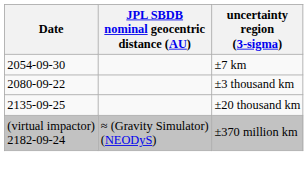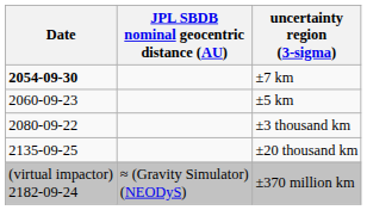 <table class="wikitable" style="font-size: 0.9em;">
 <tr>
 <th>Date</th>
 <th><a href='#'>JPL SBDB</a><br><a href='#'>nominal</a> geocentric<br>distance (<a href='#'>AU</a>)</th>
 <th>uncertainty<br>region<br>(<a href='#'>3-sigma</a>)</th>
 </tr>
 <tr>
-<td>2054-09-30</td>
+<td><strong>2054-09-30</strong></td>
 <td></td>
 <td>±7 km</td>
+</tr>
+<tr>
+<td>2060-09-23</td>
+<td></td>
+<td>±5 km</td>
 </tr>
 <tr>
 <td>2080-09-22</td>
 <td></td>
 <td>±3 thousand km</td>
 </tr>
 <tr>
 <td>2135-09-25</td>
 <td></td>
 <td>±20 thousand km</td>
 </tr>
 <tr bgcolor=#c2c2c2>
 <td>(virtual impactor)<br>2182-09-24</td>
 <td>≈ (Gravity Simulator)<br> (<a href='#'>NEODyS</a>)</td>
 <td>±370 million km</td>
 </tr>
 </table>
